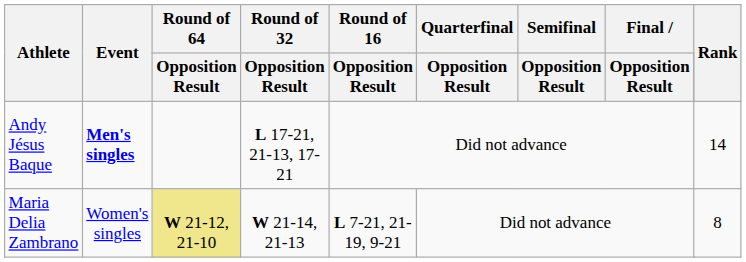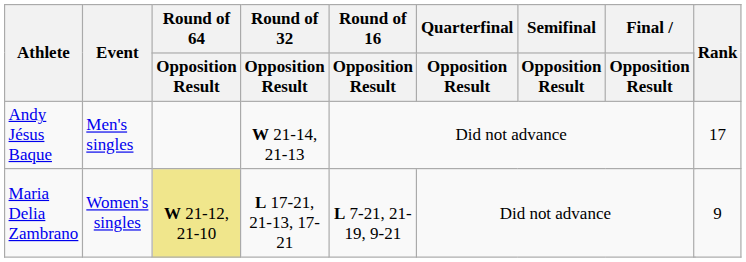 <table class="wikitable" style="font-size:90%">
 <tr>
 <th rowspan=2>Athlete</th>
 <th rowspan=2>Event</th>
 <th>Round of 64</th>
 <th>Round of 32</th>
 <th>Round of 16</th>
 <th>Quarterfinal</th>
 <th>Semifinal</th>
 <th colspan=2>Final / </th>
 <th rowspan="2">Rank</th>
 </tr>
 <tr>
 <th>Opposition<br>Result</th>
 <th>Opposition<br>Result</th>
 <th>Opposition<br>Result</th>
 <th>Opposition<br>Result</th>
 <th>Opposition<br>Result</th>
 <th>Opposition<br>Result</th>
 </tr>
 <tr align=center>
 <td style="text-align:left"><a href='#'>Andy Jésus Baque</a></td>
-<td align=left><strong><a href='#'>Men's singles</a></strong></td>
+<td align=left><a href='#'>Men's singles</a></td>
 <td></td>
-<td><br><strong>L</strong> 17-21, 21-13, 17-21</td>
+<td><br><strong>W</strong> 21-14, 21-13</td>
 <td colspan="5">Did not advance</td>
-<td>14</td>
+<td>17</td>
 </tr>
 <tr align=center>
 <td style="text-align:left"><a href='#'>Maria Delia Zambrano</a></td>
 <td style="text-align:center"><a href='#'>Women's singles</a></td>
 <td style="background: khaki;"><br><strong>W</strong> 21-12, 21-10</td>
-<td><br><strong>W</strong> 21-14, 21-13</td>
+<td><br><strong>L</strong> 17-21, 21-13, 17-21</td>
 <td><br><strong>L</strong> 7-21, 21-19, 9-21</td>
 <td colspan="4">Did not advance</td>
-<td>8</td>
+<td>9</td>
 </tr>
 </table>
